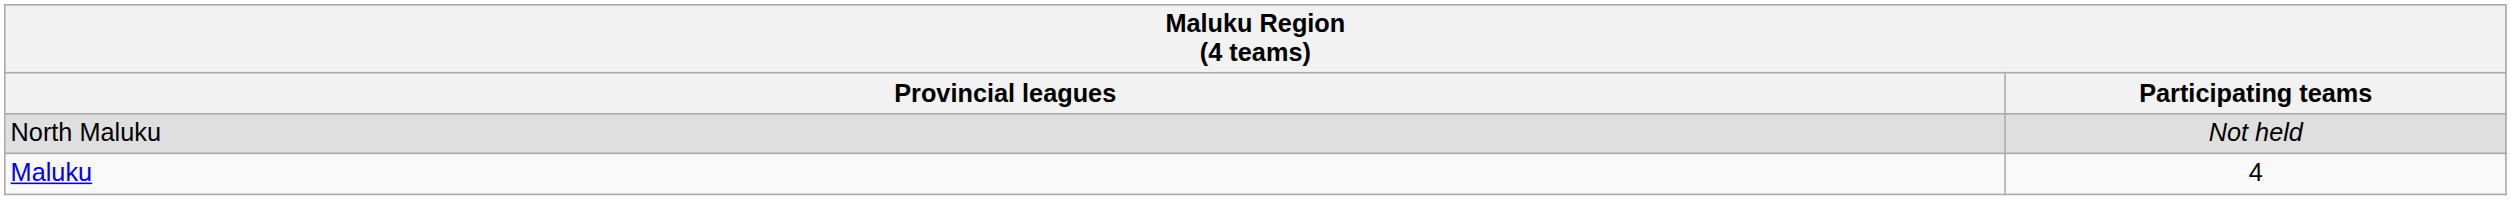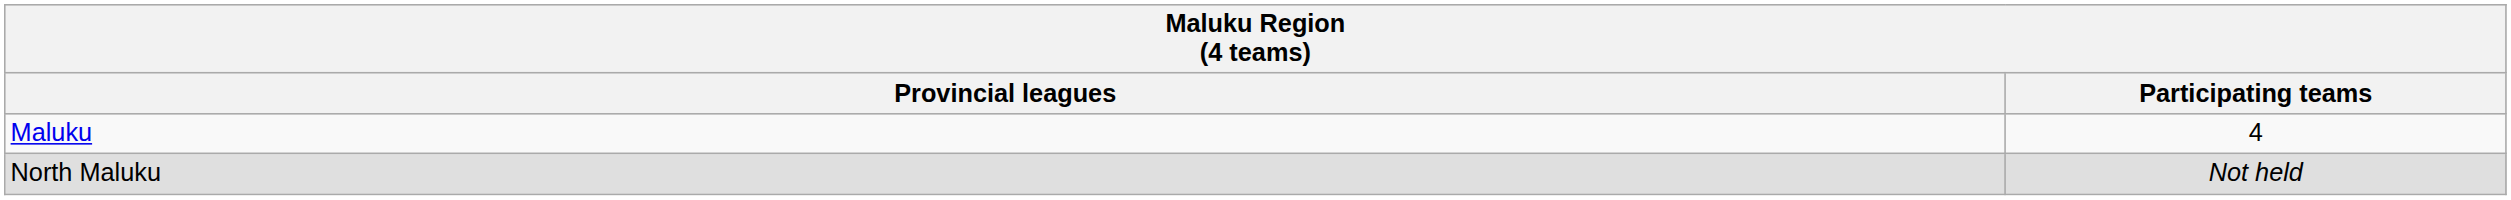 <table class="wikitable sortable" style="width:100%;">
 <tr>
 <th colspan="2"><strong>Maluku Region</strong><br>(4 teams)</th>
 </tr>
 <tr>
 <th style="width:80%;">Provincial leagues</th>
 <th style="width:20%;">Participating teams</th>
 </tr>
+<tr>
+<td> <a href='#'>Maluku</a></td>
+<td align=center>4</td>
+</tr>
 <tr bgcolor="#DFDFDF">
 <td> North Maluku</td>
 <td align=center><em>Not held</em></td>
 </tr>
-<tr>
-<td> <a href='#'>Maluku</a></td>
-<td align=center>4</td>
-</tr>
 </table>
